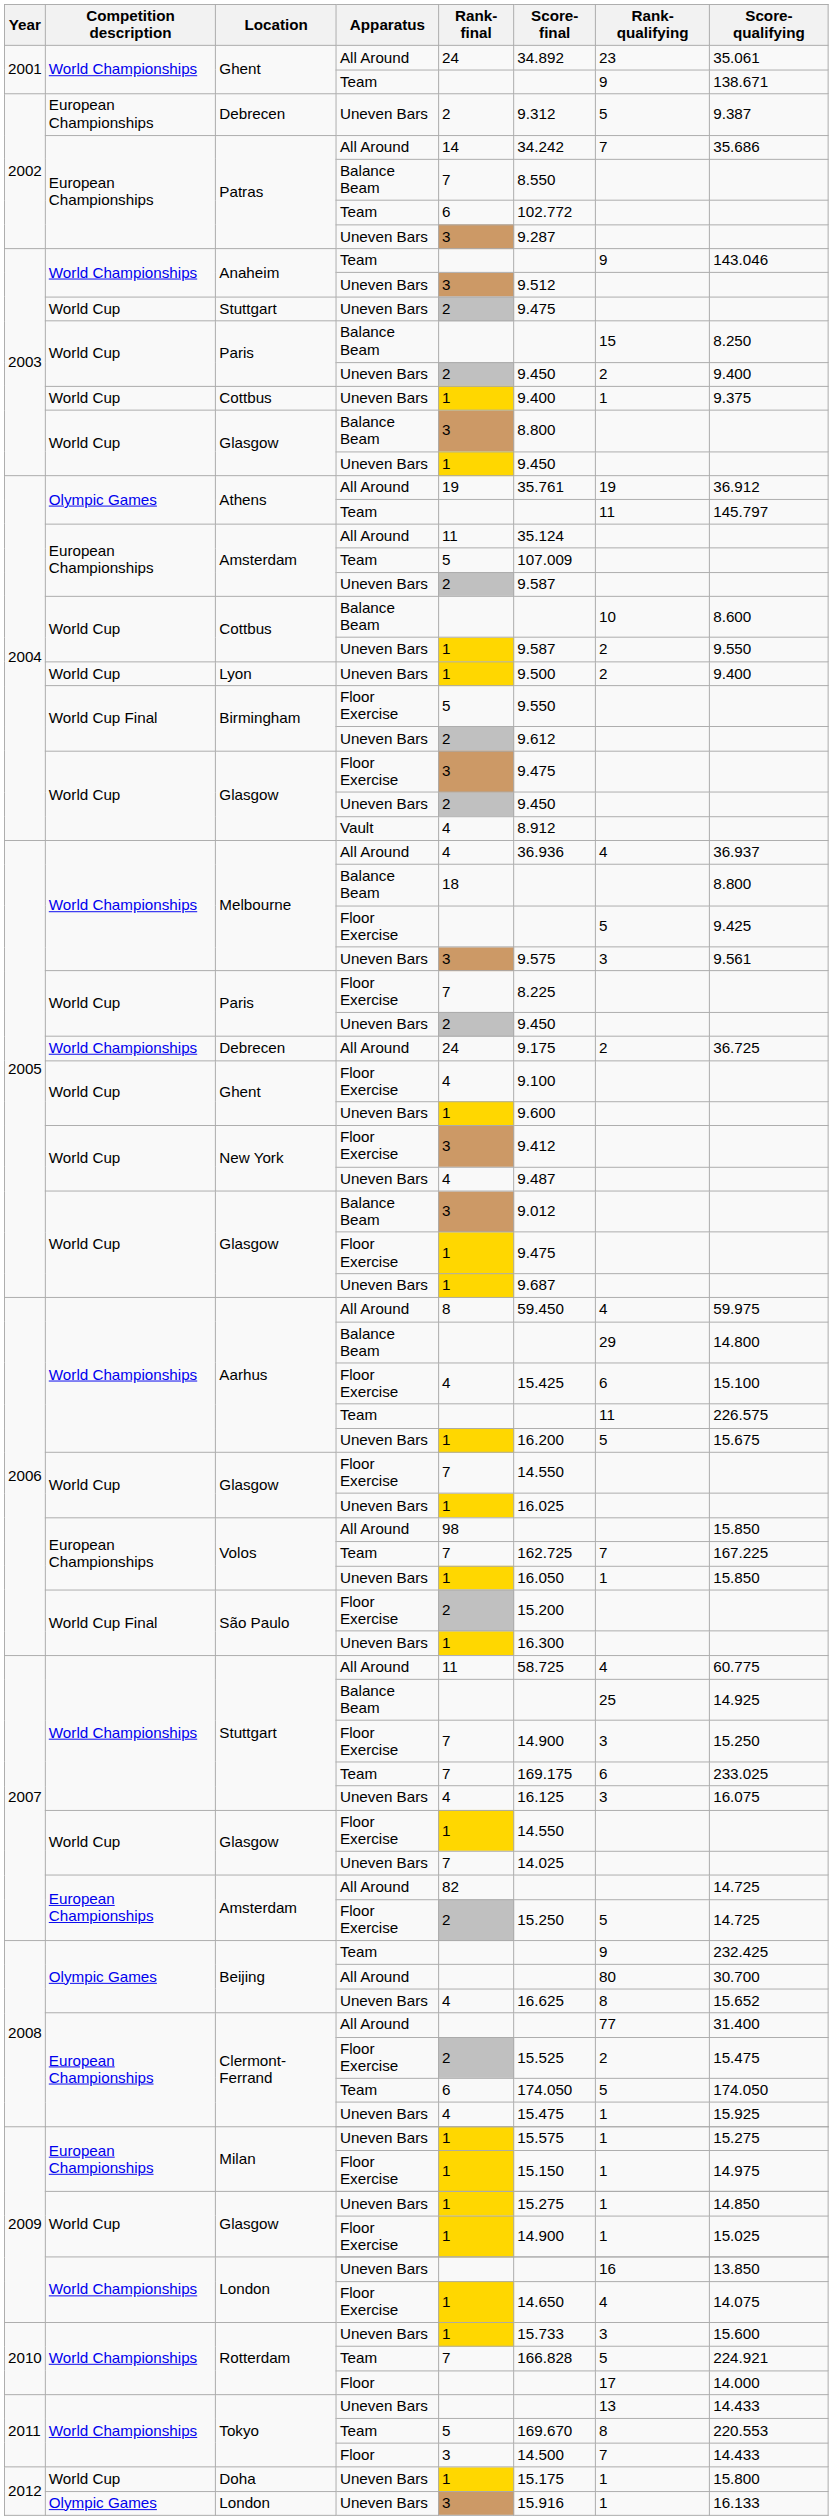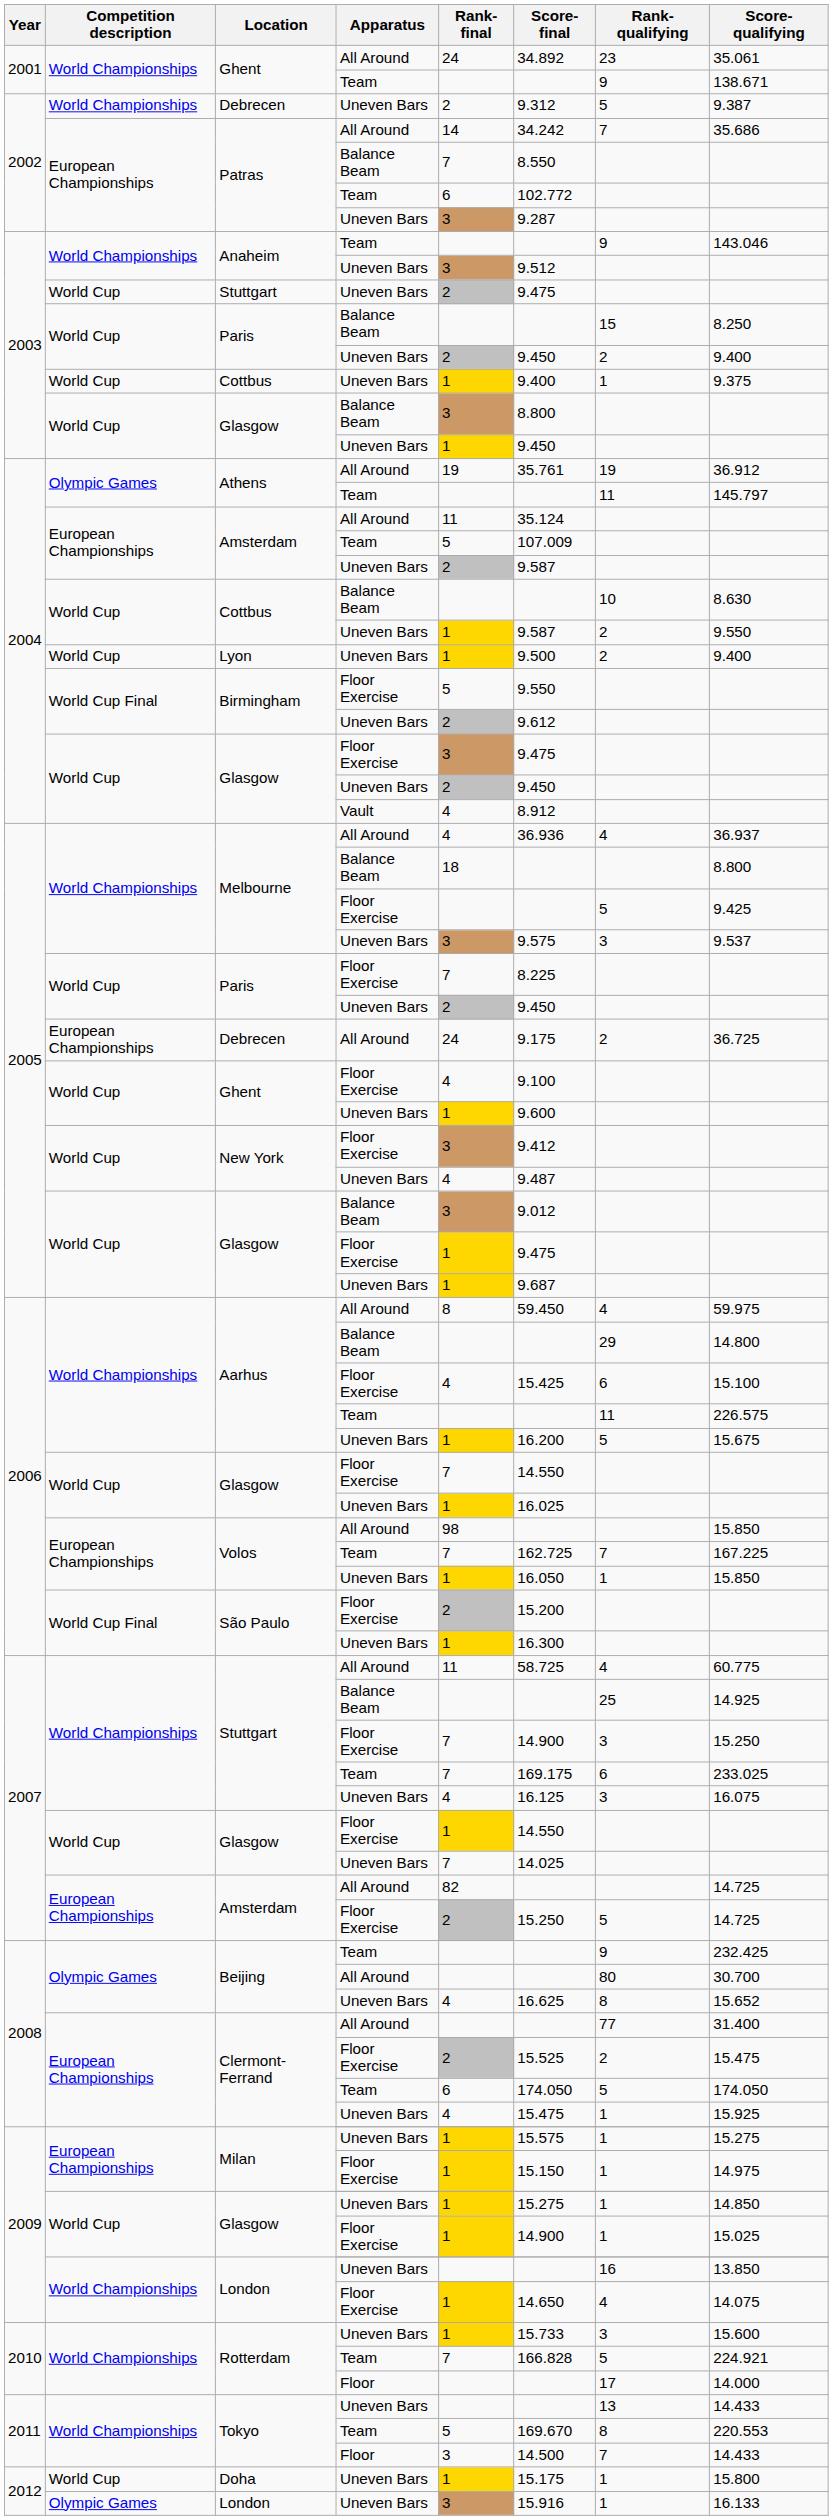 <table class="wikitable" style="text-align:centr">
 <tr>
 <th>Year</th>
 <th>Competition description</th>
 <th>Location</th>
 <th>Apparatus</th>
 <th>Rank-final</th>
 <th>Score-final</th>
 <th>Rank-qualifying</th>
 <th>Score-qualifying</th>
 </tr>
 <tr>
 <td rowspan="2">2001</td>
 <td rowspan="2"><a href='#'>World Championships</a></td>
 <td rowspan="2">Ghent</td>
 <td>All Around</td>
 <td>24</td>
 <td>34.892</td>
 <td>23</td>
 <td>35.061</td>
 </tr>
 <tr>
 <td>Team</td>
 <td></td>
 <td></td>
 <td>9</td>
 <td>138.671</td>
 </tr>
 <tr>
 <td rowspan="5">2002</td>
-<td>European Championships</td>
+<td><a href='#'>World Championships</a></td>
 <td>Debrecen</td>
 <td>Uneven Bars</td>
 <td>2</td>
 <td>9.312</td>
 <td>5</td>
 <td>9.387</td>
 </tr>
 <tr>
 <td rowspan="4">European Championships</td>
 <td rowspan="4">Patras</td>
 <td>All Around</td>
 <td>14</td>
 <td>34.242</td>
 <td>7</td>
 <td>35.686</td>
 </tr>
 <tr>
 <td>Balance Beam</td>
 <td>7</td>
 <td>8.550</td>
 <td></td>
 <td></td>
 </tr>
 <tr>
 <td>Team</td>
 <td>6</td>
 <td>102.772</td>
 <td></td>
 <td></td>
 </tr>
 <tr>
 <td>Uneven Bars</td>
 <td style="background:#c96;">3</td>
 <td>9.287</td>
 <td></td>
 <td></td>
 </tr>
 <tr>
 <td rowspan="8">2003</td>
 <td rowspan="2"><a href='#'>World Championships</a></td>
 <td rowspan="2">Anaheim</td>
 <td>Team</td>
 <td></td>
 <td></td>
 <td>9</td>
 <td>143.046</td>
 </tr>
 <tr>
 <td>Uneven Bars</td>
 <td style="background:#c96;">3</td>
 <td>9.512</td>
 <td></td>
 <td></td>
 </tr>
 <tr>
 <td>World Cup</td>
 <td>Stuttgart</td>
 <td>Uneven Bars</td>
 <td style="background:silver;">2</td>
 <td>9.475</td>
 <td></td>
 <td></td>
 </tr>
 <tr>
 <td rowspan="2">World Cup</td>
 <td rowspan="2">Paris</td>
 <td>Balance Beam</td>
 <td></td>
 <td></td>
 <td>15</td>
 <td>8.250</td>
 </tr>
 <tr>
 <td>Uneven Bars</td>
 <td style="background:silver;">2</td>
 <td>9.450</td>
 <td>2</td>
 <td>9.400</td>
 </tr>
 <tr>
 <td>World Cup</td>
 <td>Cottbus</td>
 <td>Uneven Bars</td>
 <td style="background:gold;">1</td>
 <td>9.400</td>
 <td>1</td>
 <td>9.375</td>
 </tr>
 <tr>
 <td rowspan="2">World Cup</td>
 <td rowspan="2">Glasgow</td>
 <td>Balance Beam</td>
 <td style="background:#c96;">3</td>
 <td>8.800</td>
 <td></td>
 <td></td>
 </tr>
 <tr>
 <td>Uneven Bars</td>
 <td style="background:gold;">1</td>
 <td>9.450</td>
 <td></td>
 <td></td>
 </tr>
 <tr>
 <td rowspan="13">2004</td>
 <td rowspan="2"><a href='#'>Olympic Games</a></td>
 <td rowspan="2">Athens</td>
 <td>All Around</td>
 <td>19</td>
 <td>35.761</td>
 <td>19</td>
 <td>36.912</td>
 </tr>
 <tr>
 <td>Team</td>
 <td></td>
 <td></td>
 <td>11</td>
 <td>145.797</td>
 </tr>
 <tr>
 <td rowspan="3">European Championships</td>
 <td rowspan="3">Amsterdam</td>
 <td>All Around</td>
 <td>11</td>
 <td>35.124</td>
 <td></td>
 <td></td>
 </tr>
 <tr>
 <td>Team</td>
 <td>5</td>
 <td>107.009</td>
 <td></td>
 <td></td>
 </tr>
 <tr>
 <td>Uneven Bars</td>
 <td style="background:silver;">2</td>
 <td>9.587</td>
 <td></td>
 <td></td>
 </tr>
 <tr>
 <td rowspan="2">World Cup</td>
 <td rowspan="2">Cottbus</td>
 <td>Balance Beam</td>
 <td></td>
 <td></td>
 <td>10</td>
-<td>8.600</td>
+<td>8.630</td>
 </tr>
 <tr>
 <td>Uneven Bars</td>
 <td style="background:gold;">1</td>
 <td>9.587</td>
 <td>2</td>
 <td>9.550</td>
 </tr>
 <tr>
 <td>World Cup</td>
 <td>Lyon</td>
 <td>Uneven Bars</td>
 <td style="background:gold;">1</td>
 <td>9.500</td>
 <td>2</td>
 <td>9.400</td>
 </tr>
 <tr>
 <td rowspan="2">World Cup Final</td>
 <td rowspan="2">Birmingham</td>
 <td>Floor Exercise</td>
 <td>5</td>
 <td>9.550</td>
 <td></td>
 <td></td>
 </tr>
 <tr>
 <td>Uneven Bars</td>
 <td style="background:silver;">2</td>
 <td>9.612</td>
 <td></td>
 <td></td>
 </tr>
 <tr>
 <td rowspan="3">World Cup</td>
 <td rowspan="3">Glasgow</td>
 <td>Floor Exercise</td>
 <td style="background:#c96;">3</td>
 <td>9.475</td>
 <td></td>
 <td></td>
 </tr>
 <tr>
 <td>Uneven Bars</td>
 <td style="background:silver;">2</td>
 <td>9.450</td>
 <td></td>
 <td></td>
 </tr>
 <tr>
 <td>Vault</td>
 <td>4</td>
 <td>8.912</td>
 <td></td>
 <td></td>
 </tr>
 <tr>
 <td rowspan="14">2005</td>
 <td rowspan="4"><a href='#'>World Championships</a></td>
 <td rowspan="4">Melbourne</td>
 <td>All Around</td>
 <td>4</td>
 <td>36.936</td>
 <td>4</td>
 <td>36.937</td>
 </tr>
 <tr>
 <td>Balance Beam</td>
 <td>18</td>
 <td></td>
 <td></td>
 <td>8.800</td>
 </tr>
 <tr>
 <td>Floor Exercise</td>
 <td></td>
 <td></td>
 <td>5</td>
 <td>9.425</td>
 </tr>
 <tr>
 <td>Uneven Bars</td>
 <td style="background:#c96;">3</td>
 <td>9.575</td>
 <td>3</td>
-<td>9.561</td>
+<td>9.537</td>
 </tr>
 <tr>
 <td rowspan="2">World Cup</td>
 <td rowspan="2">Paris</td>
 <td>Floor Exercise</td>
 <td>7</td>
 <td>8.225</td>
 <td></td>
 <td></td>
 </tr>
 <tr>
 <td>Uneven Bars</td>
 <td style="background:silver;">2</td>
 <td>9.450</td>
 <td></td>
 <td></td>
 </tr>
 <tr>
-<td><a href='#'>World Championships</a></td>
+<td>European Championships</td>
 <td>Debrecen</td>
 <td>All Around</td>
 <td>24</td>
 <td>9.175</td>
 <td>2</td>
 <td>36.725</td>
 </tr>
 <tr>
 <td rowspan="2">World Cup</td>
 <td rowspan="2">Ghent</td>
 <td>Floor Exercise</td>
 <td>4</td>
 <td>9.100</td>
 <td></td>
 <td></td>
 </tr>
 <tr>
 <td>Uneven Bars</td>
 <td style="background:gold;">1</td>
 <td>9.600</td>
 <td></td>
 <td></td>
 </tr>
 <tr>
 <td rowspan="2">World Cup</td>
 <td rowspan="2">New York</td>
 <td>Floor Exercise</td>
 <td style="background:#c96;">3</td>
 <td>9.412</td>
 <td></td>
 <td></td>
 </tr>
 <tr>
 <td>Uneven Bars</td>
 <td>4</td>
 <td>9.487</td>
 <td></td>
 <td></td>
 </tr>
 <tr>
 <td rowspan="3">World Cup</td>
 <td rowspan="3">Glasgow</td>
 <td>Balance Beam</td>
 <td style="background:#cc9966;">3</td>
 <td>9.012</td>
 <td></td>
 <td></td>
 </tr>
 <tr>
 <td>Floor Exercise</td>
 <td style="background:gold;">1</td>
 <td>9.475</td>
 <td></td>
 <td></td>
 </tr>
 <tr>
 <td>Uneven Bars</td>
 <td style="background:gold;">1</td>
 <td>9.687</td>
 <td></td>
 <td></td>
 </tr>
 <tr>
 <td rowspan="12">2006</td>
 <td rowspan="5"><a href='#'>World Championships</a></td>
 <td rowspan="5">Aarhus</td>
 <td>All Around</td>
 <td>8</td>
 <td>59.450</td>
 <td>4</td>
 <td>59.975</td>
 </tr>
 <tr>
 <td>Balance Beam</td>
 <td></td>
 <td></td>
 <td>29</td>
 <td>14.800</td>
 </tr>
 <tr>
 <td>Floor Exercise</td>
 <td>4</td>
 <td>15.425</td>
 <td>6</td>
 <td>15.100</td>
 </tr>
 <tr>
 <td>Team</td>
 <td></td>
 <td></td>
 <td>11</td>
 <td>226.575</td>
 </tr>
 <tr>
 <td>Uneven Bars</td>
 <td style="background:gold;">1</td>
 <td>16.200</td>
 <td>5</td>
 <td>15.675</td>
 </tr>
 <tr>
 <td rowspan="2">World Cup</td>
 <td rowspan="2 ">Glasgow</td>
 <td>Floor Exercise</td>
 <td>7</td>
 <td>14.550</td>
 <td></td>
 <td></td>
 </tr>
 <tr>
 <td>Uneven Bars</td>
 <td style="background:gold;">1</td>
 <td>16.025</td>
 <td></td>
 <td></td>
 </tr>
 <tr>
 <td rowspan="3">European Championships</td>
 <td rowspan="3">Volos</td>
 <td>All Around</td>
 <td>98</td>
 <td></td>
 <td></td>
 <td>15.850</td>
 </tr>
 <tr>
 <td>Team</td>
 <td>7</td>
 <td>162.725</td>
 <td>7</td>
 <td>167.225</td>
 </tr>
 <tr>
 <td>Uneven Bars</td>
 <td style="background:gold;">1</td>
 <td>16.050</td>
 <td>1</td>
 <td>15.850</td>
 </tr>
 <tr>
 <td rowspan="2">World Cup Final</td>
 <td rowspan="2">São Paulo</td>
 <td>Floor Exercise</td>
 <td style="background:silver;">2</td>
 <td>15.200</td>
 <td></td>
 <td></td>
 </tr>
 <tr>
 <td>Uneven Bars</td>
 <td style="background:gold;">1</td>
 <td>16.300</td>
 <td></td>
 <td></td>
 </tr>
 <tr>
 <td rowspan="9">2007</td>
 <td rowspan="5"><a href='#'>World Championships</a></td>
 <td rowspan="5">Stuttgart</td>
 <td>All Around</td>
 <td>11</td>
 <td>58.725</td>
 <td>4</td>
 <td>60.775</td>
 </tr>
 <tr>
 <td>Balance Beam</td>
 <td></td>
 <td></td>
 <td>25</td>
 <td>14.925</td>
 </tr>
 <tr>
 <td>Floor Exercise</td>
 <td>7</td>
 <td>14.900</td>
 <td>3</td>
 <td>15.250</td>
 </tr>
 <tr>
 <td>Team</td>
 <td>7</td>
 <td>169.175</td>
 <td>6</td>
 <td>233.025</td>
 </tr>
 <tr>
 <td>Uneven Bars</td>
 <td>4</td>
 <td>16.125</td>
 <td>3</td>
 <td>16.075</td>
 </tr>
 <tr>
 <td rowspan="2">World Cup</td>
 <td rowspan="2">Glasgow</td>
 <td>Floor Exercise</td>
 <td style="background:gold;">1</td>
 <td>14.550</td>
 <td></td>
 <td></td>
 </tr>
 <tr>
 <td>Uneven Bars</td>
 <td>7</td>
 <td>14.025</td>
 <td></td>
 <td></td>
 </tr>
 <tr>
 <td rowspan="2"><a href='#'>European Championships</a></td>
 <td rowspan="2">Amsterdam</td>
 <td>All Around</td>
 <td>82</td>
 <td></td>
 <td></td>
 <td>14.725</td>
 </tr>
 <tr>
 <td>Floor Exercise</td>
 <td style="background:silver;">2</td>
 <td>15.250</td>
 <td>5</td>
 <td>14.725</td>
 </tr>
 <tr>
 <td rowspan="7">2008</td>
 <td rowspan="3"><a href='#'>Olympic Games</a></td>
 <td rowspan="3">Beijing</td>
 <td>Team</td>
 <td></td>
 <td></td>
 <td>9</td>
 <td>232.425</td>
 </tr>
 <tr>
 <td>All Around</td>
 <td></td>
 <td></td>
 <td>80</td>
 <td>30.700</td>
 </tr>
 <tr>
 <td>Uneven Bars</td>
 <td>4</td>
 <td>16.625</td>
 <td>8</td>
 <td>15.652</td>
 </tr>
 <tr>
 <td rowspan="4"><a href='#'>European Championships</a></td>
 <td rowspan="4">Clermont-Ferrand</td>
 <td>All Around</td>
 <td></td>
 <td></td>
 <td>77</td>
 <td>31.400</td>
 </tr>
 <tr>
 <td>Floor Exercise</td>
 <td style="background:silver;">2</td>
 <td>15.525</td>
 <td>2</td>
 <td>15.475</td>
 </tr>
 <tr>
 <td>Team</td>
 <td>6</td>
 <td>174.050</td>
 <td>5</td>
 <td>174.050</td>
 </tr>
 <tr>
 <td>Uneven Bars</td>
 <td>4</td>
 <td>15.475</td>
 <td>1</td>
 <td>15.925</td>
 </tr>
 <tr>
 <td rowspan="9">2009</td>
 <td rowspan="3"><a href='#'>European Championships</a></td>
 <td rowspan="3">Milan</td>
 </tr>
 <tr>
 <td>Uneven Bars</td>
 <td style="background:gold;">1</td>
 <td>15.575</td>
 <td>1</td>
 <td>15.275</td>
 </tr>
 <tr>
 <td>Floor Exercise</td>
 <td style="background:gold;">1</td>
 <td>15.150</td>
 <td>1</td>
 <td>14.975</td>
 </tr>
 <tr>
 <td rowspan="3">World Cup</td>
 <td rowspan="3">Glasgow</td>
 </tr>
 <tr>
 <td>Uneven Bars</td>
 <td style="background:gold;">1</td>
 <td>15.275</td>
 <td>1</td>
 <td>14.850</td>
 </tr>
 <tr>
 <td>Floor Exercise</td>
 <td style="background:gold;">1</td>
 <td>14.900</td>
 <td>1</td>
 <td>15.025</td>
 </tr>
 <tr>
 <td rowspan="3"><a href='#'>World Championships</a></td>
 <td rowspan="3">London</td>
 </tr>
 <tr>
 <td>Uneven Bars</td>
 <td></td>
 <td></td>
 <td>16</td>
 <td>13.850</td>
 </tr>
 <tr>
 <td>Floor Exercise</td>
 <td style="background:gold;">1</td>
 <td>14.650</td>
 <td>4</td>
 <td>14.075</td>
 </tr>
 <tr>
 <td rowspan="3">2010</td>
 <td rowspan="3"><a href='#'>World Championships</a></td>
 <td rowspan="3">Rotterdam</td>
 <td>Uneven Bars</td>
 <td style="background:gold;">1</td>
 <td>15.733</td>
 <td>3</td>
 <td>15.600</td>
 </tr>
 <tr>
 <td>Team</td>
 <td>7</td>
 <td>166.828</td>
 <td>5</td>
 <td>224.921</td>
 </tr>
 <tr>
 <td>Floor</td>
 <td></td>
 <td></td>
 <td>17</td>
 <td>14.000</td>
 </tr>
 <tr>
 <td rowspan="3">2011</td>
 <td rowspan="3"><a href='#'>World Championships</a></td>
 <td rowspan="3">Tokyo</td>
 <td>Uneven Bars</td>
 <td></td>
 <td></td>
 <td>13</td>
 <td>14.433</td>
 </tr>
 <tr>
 <td>Team</td>
 <td>5</td>
 <td>169.670</td>
 <td>8</td>
 <td>220.553</td>
 </tr>
 <tr>
 <td>Floor</td>
 <td>3</td>
 <td>14.500</td>
 <td>7</td>
 <td>14.433</td>
 </tr>
 <tr>
 <td rowspan="2">2012</td>
 <td>World Cup</td>
 <td>Doha</td>
 <td>Uneven Bars</td>
 <td style="background:gold;">1</td>
 <td>15.175</td>
 <td>1</td>
 <td>15.800</td>
 </tr>
 <tr>
 <td><a href='#'>Olympic Games</a></td>
 <td>London</td>
 <td>Uneven Bars</td>
 <td style="background:#c96;">3</td>
 <td>15.916</td>
 <td>1</td>
 <td>16.133</td>
 </tr>
 </table>
